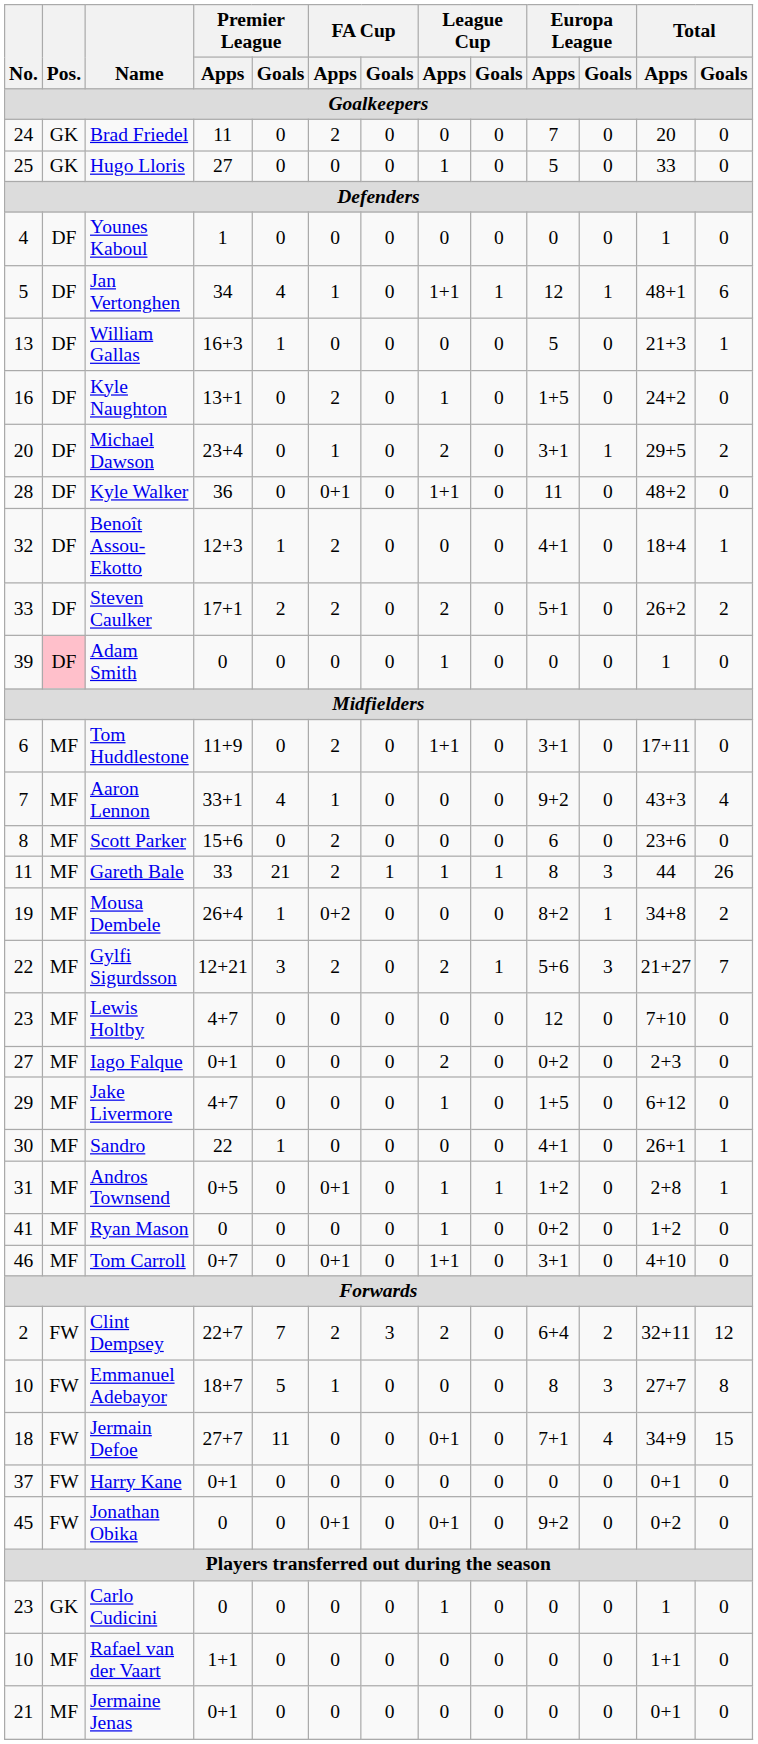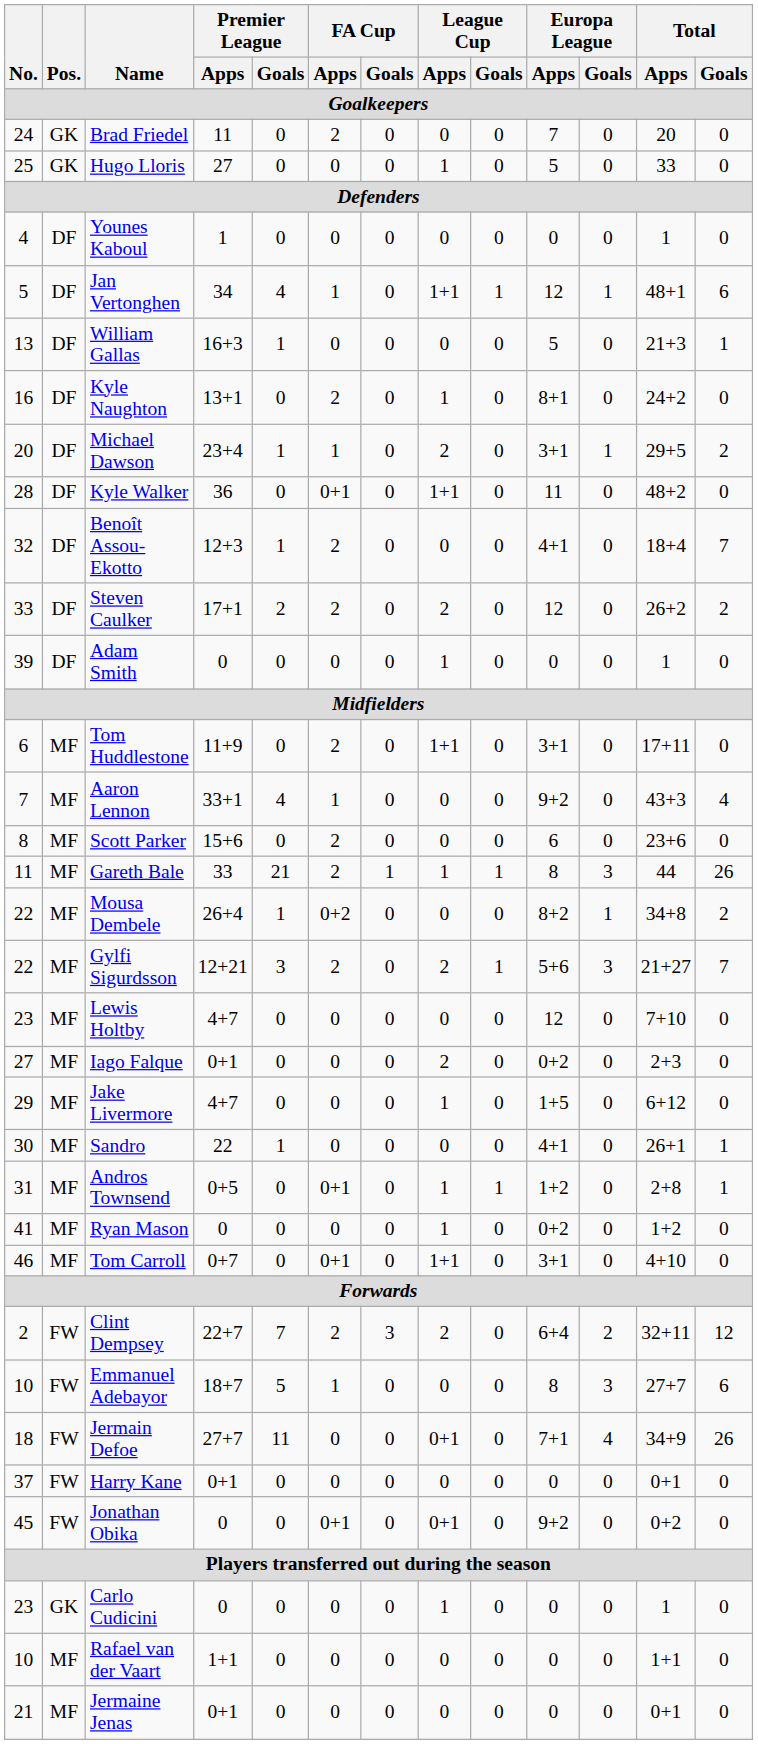 <table class="wikitable" style="text-align:center">
 <tr>
 <th rowspan="2" style="vertical-align:bottom;">No.</th>
 <th rowspan="2" style="vertical-align:bottom;">Pos.</th>
 <th rowspan="2" style="vertical-align:bottom;">Name</th>
 <th colspan="2" style="width:85px;">Premier League</th>
 <th colspan="2" style="width:85px;">FA Cup</th>
 <th colspan="2" style="width:85px;">League Cup</th>
 <th colspan="2" style="width:85px;">Europa League</th>
 <th colspan="2" style="width:85px;">Total</th>
 </tr>
 <tr>
 <th>Apps</th>
 <th>Goals</th>
 <th>Apps</th>
 <th>Goals</th>
 <th>Apps</th>
 <th>Goals</th>
 <th>Apps</th>
 <th>Goals</th>
 <th>Apps</th>
 <th>Goals</th>
 </tr>
 <tr>
 <th colspan=14 style=background:#dcdcdc; text-align:center><em>Goalkeepers</em></th>
 </tr>
 <tr>
 <td>24</td>
 <td>GK</td>
 <td align="left"> <a href='#'>Brad Friedel</a></td>
 <td>11</td>
 <td>0</td>
 <td>2</td>
 <td>0</td>
 <td>0</td>
 <td>0</td>
 <td>7</td>
 <td>0</td>
 <td>20</td>
 <td>0</td>
 </tr>
 <tr>
 <td>25</td>
 <td>GK</td>
 <td align="left"> <a href='#'>Hugo Lloris</a></td>
 <td>27</td>
 <td>0</td>
 <td>0</td>
 <td>0</td>
 <td>1</td>
 <td>0</td>
 <td>5</td>
 <td>0</td>
 <td>33</td>
 <td>0</td>
 </tr>
 <tr>
 <th colspan=14 style=background:#dcdcdc; text-align:center><em>Defenders</em></th>
 </tr>
 <tr>
 <td>4</td>
 <td>DF</td>
 <td align="left"> <a href='#'>Younes Kaboul</a></td>
 <td>1</td>
 <td>0</td>
 <td>0</td>
 <td>0</td>
 <td>0</td>
 <td>0</td>
 <td>0</td>
 <td>0</td>
 <td>1</td>
 <td>0</td>
 </tr>
 <tr>
 <td>5</td>
 <td>DF</td>
 <td align="left"> <a href='#'>Jan Vertonghen</a></td>
 <td>34</td>
 <td>4</td>
 <td>1</td>
 <td>0</td>
 <td>1+1</td>
 <td>1</td>
 <td>12</td>
 <td>1</td>
 <td>48+1</td>
 <td>6</td>
 </tr>
 <tr>
 <td>13</td>
 <td>DF</td>
 <td align="left"> <a href='#'>William Gallas</a></td>
 <td>16+3</td>
 <td>1</td>
 <td>0</td>
 <td>0</td>
 <td>0</td>
 <td>0</td>
 <td>5</td>
 <td>0</td>
 <td>21+3</td>
 <td>1</td>
 </tr>
 <tr>
 <td>16</td>
 <td>DF</td>
 <td align="left"> <a href='#'>Kyle Naughton</a></td>
 <td>13+1</td>
 <td>0</td>
 <td>2</td>
 <td>0</td>
 <td>1</td>
 <td>0</td>
-<td>1+5</td>
+<td>8+1</td>
 <td>0</td>
 <td>24+2</td>
 <td>0</td>
 </tr>
 <tr>
 <td>20</td>
 <td>DF</td>
 <td align="left"> <a href='#'>Michael Dawson</a></td>
 <td>23+4</td>
-<td>0</td>
+<td>1</td>
 <td>1</td>
 <td>0</td>
 <td>2</td>
 <td>0</td>
 <td>3+1</td>
 <td>1</td>
 <td>29+5</td>
 <td>2</td>
 </tr>
 <tr>
 <td>28</td>
 <td>DF</td>
 <td align="left"> <a href='#'>Kyle Walker</a></td>
 <td>36</td>
 <td>0</td>
 <td>0+1</td>
 <td>0</td>
 <td>1+1</td>
 <td>0</td>
 <td>11</td>
 <td>0</td>
 <td>48+2</td>
 <td>0</td>
 </tr>
 <tr>
 <td>32</td>
 <td>DF</td>
 <td align="left"> <a href='#'>Benoît Assou-Ekotto</a></td>
 <td>12+3</td>
 <td>1</td>
 <td>2</td>
 <td>0</td>
 <td>0</td>
 <td>0</td>
 <td>4+1</td>
 <td>0</td>
 <td>18+4</td>
-<td>1</td>
+<td>7</td>
 </tr>
 <tr>
 <td>33</td>
 <td>DF</td>
 <td align="left"> <a href='#'>Steven Caulker</a></td>
 <td>17+1</td>
 <td>2</td>
 <td>2</td>
 <td>0</td>
 <td>2</td>
 <td>0</td>
-<td>5+1</td>
+<td>12</td>
 <td>0</td>
 <td>26+2</td>
 <td>2</td>
 </tr>
 <tr>
 <td>39</td>
-<td style="background: pink;">DF</td>
+<td>DF</td>
 <td align="left"> <a href='#'>Adam Smith</a></td>
 <td>0</td>
 <td>0</td>
 <td>0</td>
 <td>0</td>
 <td>1</td>
 <td>0</td>
 <td>0</td>
 <td>0</td>
 <td>1</td>
 <td>0</td>
 </tr>
 <tr>
 <th colspan=14 style=background:#dcdcdc; text-align:center><em>Midfielders</em></th>
 </tr>
 <tr>
 <td>6</td>
 <td>MF</td>
 <td align="left"> <a href='#'>Tom Huddlestone</a></td>
 <td>11+9</td>
 <td>0</td>
 <td>2</td>
 <td>0</td>
 <td>1+1</td>
 <td>0</td>
 <td>3+1</td>
 <td>0</td>
 <td>17+11</td>
 <td>0</td>
 </tr>
 <tr>
 <td>7</td>
 <td>MF</td>
 <td align="left"> <a href='#'>Aaron Lennon</a></td>
 <td>33+1</td>
 <td>4</td>
 <td>1</td>
 <td>0</td>
 <td>0</td>
 <td>0</td>
 <td>9+2</td>
 <td>0</td>
 <td>43+3</td>
 <td>4</td>
 </tr>
 <tr>
 <td>8</td>
 <td>MF</td>
 <td align="left"> <a href='#'>Scott Parker</a></td>
 <td>15+6</td>
 <td>0</td>
 <td>2</td>
 <td>0</td>
 <td>0</td>
 <td>0</td>
 <td>6</td>
 <td>0</td>
 <td>23+6</td>
 <td>0</td>
 </tr>
 <tr>
 <td>11</td>
 <td>MF</td>
 <td align="left"> <a href='#'>Gareth Bale</a></td>
 <td>33</td>
 <td>21</td>
 <td>2</td>
 <td>1</td>
 <td>1</td>
 <td>1</td>
 <td>8</td>
 <td>3</td>
 <td>44</td>
 <td>26</td>
 </tr>
 <tr>
-<td>19</td>
+<td>22</td>
 <td>MF</td>
 <td align="left"> <a href='#'>Mousa Dembele</a></td>
 <td>26+4</td>
 <td>1</td>
 <td>0+2</td>
 <td>0</td>
 <td>0</td>
 <td>0</td>
 <td>8+2</td>
 <td>1</td>
 <td>34+8</td>
 <td>2</td>
 </tr>
 <tr>
 <td>22</td>
 <td>MF</td>
 <td align="left"> <a href='#'>Gylfi Sigurdsson</a></td>
 <td>12+21</td>
 <td>3</td>
 <td>2</td>
 <td>0</td>
 <td>2</td>
 <td>1</td>
 <td>5+6</td>
 <td>3</td>
 <td>21+27</td>
 <td>7</td>
 </tr>
 <tr>
 <td>23</td>
 <td>MF</td>
 <td align="left"> <a href='#'>Lewis Holtby</a></td>
 <td>4+7</td>
 <td>0</td>
 <td>0</td>
 <td>0</td>
 <td>0</td>
 <td>0</td>
 <td>12</td>
 <td>0</td>
 <td>7+10</td>
 <td>0</td>
 </tr>
 <tr>
 <td>27</td>
 <td>MF</td>
 <td align="left"> <a href='#'>Iago Falque</a></td>
 <td>0+1</td>
 <td>0</td>
 <td>0</td>
 <td>0</td>
 <td>2</td>
 <td>0</td>
 <td>0+2</td>
 <td>0</td>
 <td>2+3</td>
 <td>0</td>
 </tr>
 <tr>
 <td>29</td>
 <td>MF</td>
 <td align="left"> <a href='#'>Jake Livermore</a></td>
 <td>4+7</td>
 <td>0</td>
 <td>0</td>
 <td>0</td>
 <td>1</td>
 <td>0</td>
 <td>1+5</td>
 <td>0</td>
 <td>6+12</td>
 <td>0</td>
 </tr>
 <tr>
 <td>30</td>
 <td>MF</td>
 <td align="left"> <a href='#'>Sandro</a></td>
 <td>22</td>
 <td>1</td>
 <td>0</td>
 <td>0</td>
 <td>0</td>
 <td>0</td>
 <td>4+1</td>
 <td>0</td>
 <td>26+1</td>
 <td>1</td>
 </tr>
 <tr>
 <td>31</td>
 <td>MF</td>
 <td align="left"> <a href='#'>Andros Townsend</a></td>
 <td>0+5</td>
 <td>0</td>
 <td>0+1</td>
 <td>0</td>
 <td>1</td>
 <td>1</td>
 <td>1+2</td>
 <td>0</td>
 <td>2+8</td>
 <td>1</td>
 </tr>
 <tr>
 <td>41</td>
 <td>MF</td>
 <td align="left"> <a href='#'>Ryan Mason</a></td>
 <td>0</td>
 <td>0</td>
 <td>0</td>
 <td>0</td>
 <td>1</td>
 <td>0</td>
 <td>0+2</td>
 <td>0</td>
 <td>1+2</td>
 <td>0</td>
 </tr>
 <tr>
 <td>46</td>
 <td>MF</td>
 <td align="left"> <a href='#'>Tom Carroll</a></td>
 <td>0+7</td>
 <td>0</td>
 <td>0+1</td>
 <td>0</td>
 <td>1+1</td>
 <td>0</td>
 <td>3+1</td>
 <td>0</td>
 <td>4+10</td>
 <td>0</td>
 </tr>
 <tr>
 <th colspan=14 style=background:#dcdcdc; text-align:center><em>Forwards</em></th>
 </tr>
 <tr>
 <td>2</td>
 <td>FW</td>
 <td align="left"> <a href='#'>Clint Dempsey</a></td>
 <td>22+7</td>
 <td>7</td>
 <td>2</td>
 <td>3</td>
 <td>2</td>
 <td>0</td>
 <td>6+4</td>
 <td>2</td>
 <td>32+11</td>
 <td>12</td>
 </tr>
 <tr>
 <td>10</td>
 <td>FW</td>
 <td align="left"> <a href='#'>Emmanuel Adebayor</a></td>
 <td>18+7</td>
 <td>5</td>
 <td>1</td>
 <td>0</td>
 <td>0</td>
 <td>0</td>
 <td>8</td>
 <td>3</td>
 <td>27+7</td>
-<td>8</td>
+<td>6</td>
 </tr>
 <tr>
 <td>18</td>
 <td>FW</td>
 <td align="left"> <a href='#'>Jermain Defoe</a></td>
 <td>27+7</td>
 <td>11</td>
 <td>0</td>
 <td>0</td>
 <td>0+1</td>
 <td>0</td>
 <td>7+1</td>
 <td>4</td>
 <td>34+9</td>
-<td>15</td>
+<td>26</td>
 </tr>
 <tr>
 <td>37</td>
 <td>FW</td>
 <td align="left"> <a href='#'>Harry Kane</a></td>
 <td>0+1</td>
 <td>0</td>
 <td>0</td>
 <td>0</td>
 <td>0</td>
 <td>0</td>
 <td>0</td>
 <td>0</td>
 <td>0+1</td>
 <td>0</td>
 </tr>
 <tr>
 <td>45</td>
 <td>FW</td>
 <td align="left"> <a href='#'>Jonathan Obika</a></td>
 <td>0</td>
 <td>0</td>
 <td>0+1</td>
 <td>0</td>
 <td>0+1</td>
 <td>0</td>
 <td>9+2</td>
 <td>0</td>
 <td>0+2</td>
 <td>0</td>
 </tr>
 <tr>
 <th colspan=14 style=background:#dcdcdc; text-align:center>Players transferred out during the season</th>
 </tr>
 <tr>
 <td>23</td>
 <td>GK</td>
 <td align="left"> <a href='#'>Carlo Cudicini</a></td>
 <td>0</td>
 <td>0</td>
 <td>0</td>
 <td>0</td>
 <td>1</td>
 <td>0</td>
 <td>0</td>
 <td>0</td>
 <td>1</td>
 <td>0</td>
 </tr>
 <tr>
 <td>10</td>
 <td>MF</td>
 <td align="left"> <a href='#'>Rafael van der Vaart</a></td>
 <td>1+1</td>
 <td>0</td>
 <td>0</td>
 <td>0</td>
 <td>0</td>
 <td>0</td>
 <td>0</td>
 <td>0</td>
 <td>1+1</td>
 <td>0</td>
 </tr>
 <tr>
 <td>21</td>
 <td>MF</td>
 <td align="left"> <a href='#'>Jermaine Jenas</a></td>
 <td>0+1</td>
 <td>0</td>
 <td>0</td>
 <td>0</td>
 <td>0</td>
 <td>0</td>
 <td>0</td>
 <td>0</td>
 <td>0+1</td>
 <td>0</td>
 </tr>
 <tr>
 </tr>
 </table>
